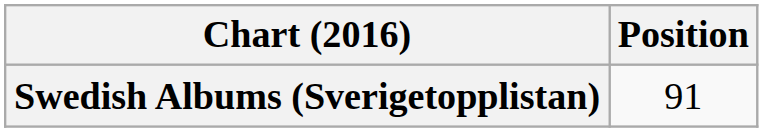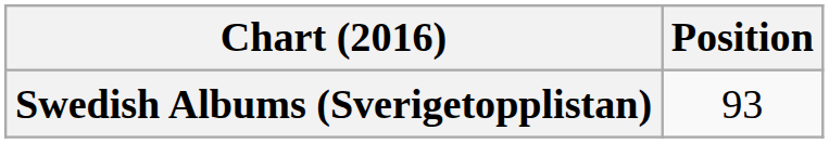 <table class="wikitable plainrowheaders" style="text-align:center">
 <tr>
 <th scope="col">Chart (2016)</th>
 <th scope="col">Position</th>
 </tr>
 <tr>
 <th scope="row">Swedish Albums (Sverigetopplistan)</th>
-<td>91</td>
+<td>93</td>
 </tr>
 </table>
